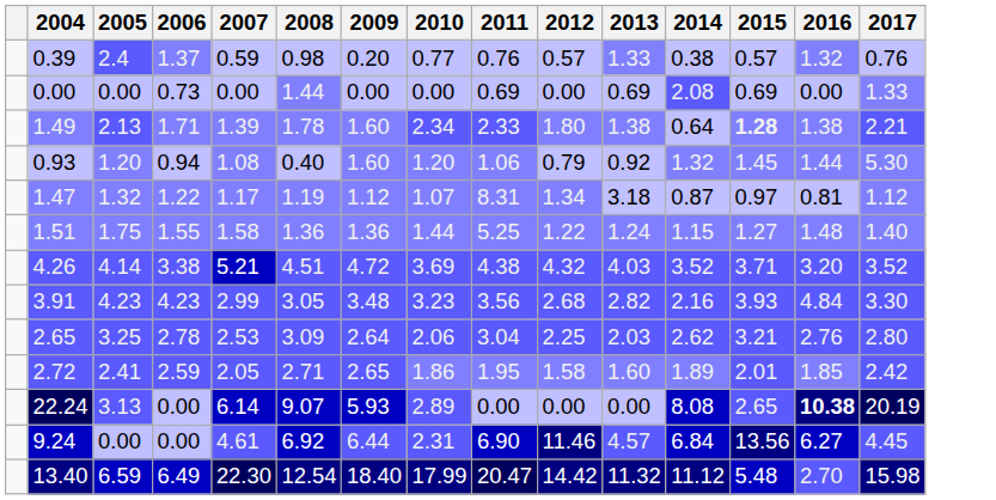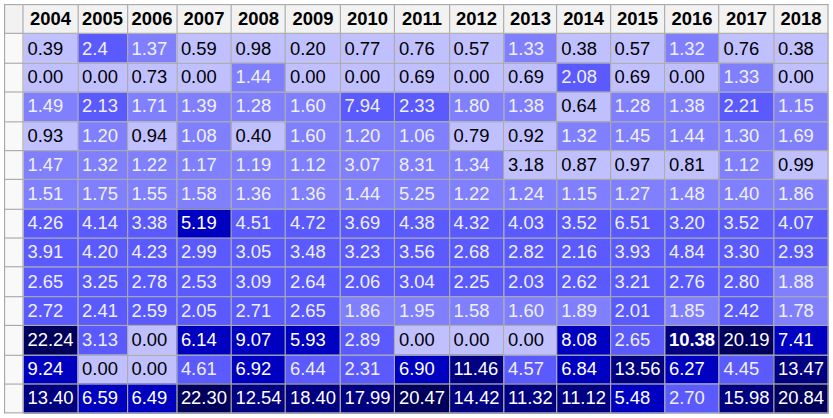 <table class="wikitable sortable sort-under mw-datatable" border=1>
 <tr>
 <th></th>
 <th class="sortable">2004</th>
 <th>2005</th>
 <th>2006</th>
 <th>2007</th>
 <th>2008</th>
 <th>2009</th>
 <th>2010</th>
 <th>2011</th>
 <th>2012</th>
 <th>2013</th>
 <th>2014</th>
 <th>2015</th>
 <th>2016</th>
 <th>2017</th>
+<th>2018</th>
 </tr>
 <tr>
 <td>  </td>
 <td style="background:#c0c0ff;">0.39</td>
 <td style="background:#5a5aff; color:#f0f0f0;">2.4</td>
 <td style="background:#8080ff; color:#f0f0f0;">1.37</td>
 <td style="background:#c0c0ff;">0.59</td>
 <td style="background:#c0c0ff;">0.98</td>
 <td style="background:#c0c0ff;">0.20</td>
 <td style="background:#c0c0ff;">0.77</td>
 <td style="background:#c0c0ff;">0.76</td>
 <td style="background:#c0c0ff;">0.57</td>
 <td style="background:#8080ff; color:#f0f0f0;">1.33</td>
 <td style="background:#c0c0ff;">0.38</td>
 <td style="background:#c0c0ff;">0.57</td>
 <td style="background:#8080ff; color:#f0f0f0;">1.32</td>
 <td style="background:#c0c0ff;">0.76</td>
+<td style="background:#c0c0ff;">0.38</td>
 </tr>
 <tr>
 <td>  </td>
 <td style="background:#c0c0ff;">0.00</td>
 <td style="background:#c0c0ff;">0.00</td>
 <td style="background:#c0c0ff;">0.73</td>
 <td style="background:#c0c0ff;">0.00</td>
 <td style="background:#8080ff; color:#f0f0f0;">1.44</td>
 <td style="background:#c0c0ff;">0.00</td>
 <td style="background:#c0c0ff;">0.00</td>
 <td style="background:#c0c0ff;">0.69</td>
 <td style="background:#c0c0ff;">0.00</td>
 <td style="background:#c0c0ff;">0.69</td>
 <td style="background:#5a5aff; color:#f0f0f0;">2.08</td>
 <td style="background:#c0c0ff;">0.69</td>
 <td style="background:#c0c0ff;">0.00</td>
 <td style="background:#8080ff; color:#f0f0f0;">1.33</td>
+<td style="background:#c0c0ff;">0.00</td>
 </tr>
 <tr>
 <td>  </td>
 <td style="background:#8080ff; color:#f0f0f0;">1.49</td>
 <td style="background:#5a5aff; color:#f0f0f0;">2.13</td>
 <td style="background:#8080ff; color:#f0f0f0;">1.71</td>
 <td style="background:#8080ff; color:#f0f0f0;">1.39</td>
-<td style="background:#8080ff; color:#f0f0f0;">1.78</td>
+<td style="background:#8080ff; color:#f0f0f0;">1.28</td>
 <td style="background:#8080ff; color:#f0f0f0;">1.60</td>
-<td style="background:#5a5aff; color:#f0f0f0;">2.34</td>
+<td style="background:#5a5aff; color:#f0f0f0;">7.94</td>
 <td style="background:#5a5aff; color:#f0f0f0;">2.33</td>
 <td style="background:#8080ff; color:#f0f0f0;">1.80</td>
 <td style="background:#8080ff; color:#f0f0f0;">1.38</td>
 <td style="background:#c0c0ff;">0.64</td>
-<td style="background:#8080ff; color:#f0f0f0;"><strong>1.28</strong></td>
+<td style="background:#8080ff; color:#f0f0f0;">1.28</td>
 <td style="background:#8080ff; color:#f0f0f0;">1.38</td>
 <td style="background:#5a5aff; color:#f0f0f0;">2.21</td>
+<td style="background:#8080ff; color:#f0f0f0;">1.15</td>
 </tr>
 <tr>
 <td>  </td>
 <td style="background:#c0c0ff;">0.93</td>
 <td style="background:#8080ff; color:#f0f0f0;">1.20</td>
 <td style="background:#c0c0ff;">0.94</td>
 <td style="background:#8080ff; color:#f0f0f0;">1.08</td>
 <td style="background:#c0c0ff;">0.40</td>
 <td style="background:#8080ff; color:#f0f0f0;">1.60</td>
 <td style="background:#8080ff; color:#f0f0f0;">1.20</td>
 <td style="background:#8080ff; color:#f0f0f0;">1.06</td>
 <td style="background:#c0c0ff;">0.79</td>
 <td style="background:#c0c0ff;">0.92</td>
 <td style="background:#8080ff; color:#f0f0f0;">1.32</td>
 <td style="background:#8080ff; color:#f0f0f0;">1.45</td>
 <td style="background:#8080ff; color:#f0f0f0;">1.44</td>
-<td style="background:#8080ff; color:#f0f0f0;">5.30</td>
+<td style="background:#8080ff; color:#f0f0f0;">1.30</td>
+<td style="background:#8080ff; color:#f0f0f0;">1.69</td>
 </tr>
 <tr>
 <td>  </td>
 <td style="background:#8080ff; color:#f0f0f0;">1.47</td>
 <td style="background:#8080ff; color:#f0f0f0;">1.32</td>
 <td style="background:#8080ff; color:#f0f0f0;">1.22</td>
 <td style="background:#8080ff; color:#f0f0f0;">1.17</td>
 <td style="background:#8080ff; color:#f0f0f0;">1.19</td>
 <td style="background:#8080ff; color:#f0f0f0;">1.12</td>
-<td style="background:#8080ff; color:#f0f0f0;">1.07</td>
+<td style="background:#8080ff; color:#f0f0f0;">3.07</td>
 <td style="background:#8080ff; color:#f0f0f0;">8.31</td>
 <td style="background:#8080ff; color:#f0f0f0;">1.34</td>
 <td style="background:#c0c0ff;">3.18</td>
 <td style="background:#c0c0ff;">0.87</td>
 <td style="background:#c0c0ff;">0.97</td>
 <td style="background:#c0c0ff;">0.81</td>
 <td style="background:#8080ff; color:#f0f0f0;">1.12</td>
+<td style="background:#c0c0ff;">0.99</td>
 </tr>
 <tr>
 <td>  </td>
 <td style="background:#8080ff; color:#f0f0f0;">1.51</td>
 <td style="background:#8080ff; color:#f0f0f0;">1.75</td>
 <td style="background:#8080ff; color:#f0f0f0;">1.55</td>
 <td style="background:#8080ff; color:#f0f0f0;">1.58</td>
 <td style="background:#8080ff; color:#f0f0f0;">1.36</td>
 <td style="background:#8080ff; color:#f0f0f0;">1.36</td>
 <td style="background:#8080ff; color:#f0f0f0;">1.44</td>
 <td style="background:#8080ff; color:#f0f0f0;">5.25</td>
 <td style="background:#8080ff; color:#f0f0f0;">1.22</td>
 <td style="background:#8080ff; color:#f0f0f0;">1.24</td>
 <td style="background:#8080ff; color:#f0f0f0;">1.15</td>
 <td style="background:#8080ff; color:#f0f0f0;">1.27</td>
 <td style="background:#8080ff; color:#f0f0f0;">1.48</td>
 <td style="background:#8080ff; color:#f0f0f0;">1.40</td>
+<td style="background:#8080ff; color:#f0f0f0;">1.86</td>
 </tr>
 <tr>
 <td>  </td>
 <td style="background:#5a5aff; color:#f0f0f0;">4.26</td>
 <td style="background:#5a5aff; color:#f0f0f0;">4.14</td>
 <td style="background:#5a5aff; color:#f0f0f0;">3.38</td>
-<td style="background:#0000c0; color:#fff;">5.21</td>
+<td style="background:#0000c0; color:#fff;">5.19</td>
 <td style="background:#5a5aff; color:#f0f0f0;">4.51</td>
 <td style="background:#5a5aff; color:#f0f0f0;">4.72</td>
 <td style="background:#5a5aff; color:#f0f0f0;">3.69</td>
 <td style="background:#5a5aff; color:#f0f0f0;">4.38</td>
 <td style="background:#5a5aff; color:#f0f0f0;">4.32</td>
 <td style="background:#5a5aff; color:#f0f0f0;">4.03</td>
 <td style="background:#5a5aff; color:#f0f0f0;">3.52</td>
-<td style="background:#5a5aff; color:#f0f0f0;">3.71</td>
+<td style="background:#5a5aff; color:#f0f0f0;">6.51</td>
 <td style="background:#5a5aff; color:#f0f0f0;">3.20</td>
 <td style="background:#5a5aff; color:#f0f0f0;">3.52</td>
+<td style="background:#5a5aff; color:#f0f0f0;">4.07</td>
 </tr>
 <tr>
 <td>  </td>
 <td style="background:#5a5aff; color:#f0f0f0;">3.91</td>
-<td style="background:#5a5aff; color:#f0f0f0;">4.23</td>
+<td style="background:#5a5aff; color:#f0f0f0;">4.20</td>
 <td style="background:#5a5aff; color:#f0f0f0;">4.23</td>
 <td style="background:#5a5aff; color:#f0f0f0;">2.99</td>
 <td style="background:#5a5aff; color:#f0f0f0;">3.05</td>
 <td style="background:#5a5aff; color:#f0f0f0;">3.48</td>
 <td style="background:#5a5aff; color:#f0f0f0;">3.23</td>
 <td style="background:#5a5aff; color:#f0f0f0;">3.56</td>
 <td style="background:#5a5aff; color:#f0f0f0;">2.68</td>
 <td style="background:#5a5aff; color:#f0f0f0;">2.82</td>
 <td style="background:#5a5aff; color:#f0f0f0;">2.16</td>
 <td style="background:#5a5aff; color:#f0f0f0;">3.93</td>
 <td style="background:#5a5aff; color:#f0f0f0;">4.84</td>
 <td style="background:#5a5aff; color:#f0f0f0;">3.30</td>
+<td style="background:#5a5aff; color:#f0f0f0;">2.93</td>
 </tr>
 <tr>
 <td>  </td>
 <td style="background:#5a5aff; color:#f0f0f0;">2.65</td>
 <td style="background:#5a5aff; color:#f0f0f0;">3.25</td>
 <td style="background:#5a5aff; color:#f0f0f0;">2.78</td>
 <td style="background:#5a5aff; color:#f0f0f0;">2.53</td>
 <td style="background:#5a5aff; color:#f0f0f0;">3.09</td>
 <td style="background:#5a5aff; color:#f0f0f0;">2.64</td>
 <td style="background:#5a5aff; color:#f0f0f0;">2.06</td>
 <td style="background:#5a5aff; color:#f0f0f0;">3.04</td>
 <td style="background:#5a5aff; color:#f0f0f0;">2.25</td>
 <td style="background:#5a5aff; color:#f0f0f0;">2.03</td>
 <td style="background:#5a5aff; color:#f0f0f0;">2.62</td>
 <td style="background:#5a5aff; color:#f0f0f0;">3.21</td>
 <td style="background:#5a5aff; color:#f0f0f0;">2.76</td>
 <td style="background:#5a5aff; color:#f0f0f0;">2.80</td>
+<td style="background:#8080ff; color:#f0f0f0;">1.88</td>
 </tr>
 <tr>
 <td>  </td>
 <td style="background:#5a5aff; color:#f0f0f0;">2.72</td>
 <td style="background:#5a5aff; color:#f0f0f0;">2.41</td>
 <td style="background:#5a5aff; color:#f0f0f0;">2.59</td>
 <td style="background:#5a5aff; color:#f0f0f0;">2.05</td>
 <td style="background:#5a5aff; color:#f0f0f0;">2.71</td>
 <td style="background:#5a5aff; color:#f0f0f0;">2.65</td>
 <td style="background:#8080ff; color:#f0f0f0;">1.86</td>
 <td style="background:#8080ff; color:#f0f0f0;">1.95</td>
 <td style="background:#8080ff; color:#f0f0f0;">1.58</td>
 <td style="background:#8080ff; color:#f0f0f0;">1.60</td>
 <td style="background:#8080ff; color:#f0f0f0;">1.89</td>
 <td style="background:#5a5aff; color:#f0f0f0;">2.01</td>
 <td style="background:#8080ff; color:#f0f0f0;">1.85</td>
 <td style="background:#5a5aff; color:#f0f0f0;">2.42</td>
+<td style="background:#8080ff; color:#f0f0f0;">1.78</td>
 </tr>
 <tr>
 <td>  </td>
 <td style="background:#00005c; color:#fff;">22.24</td>
 <td style="background:#5a5aff; color:#f0f0f0;">3.13</td>
 <td style="background:#c0c0ff;">0.00</td>
 <td style="background:#0000c0; color:#fff;">6.14</td>
 <td style="background:#0000c0; color:#fff;">9.07</td>
 <td style="background:#0000c0; color:#fff;">5.93</td>
 <td style="background:#5a5aff; color:#f0f0f0;">2.89</td>
 <td style="background:#c0c0ff;">0.00</td>
 <td style="background:#c0c0ff;">0.00</td>
 <td style="background:#c0c0ff;">0.00</td>
 <td style="background:#0000c0; color:#fff;">8.08</td>
 <td style="background:#5a5aff; color:#f0f0f0;">2.65</td>
 <td style="background:navy; color:#fff;"><strong>10.38</strong></td>
 <td style="background:#00005c; color:#fff;">20.19</td>
+<td style="background:#0000c0; color:#fff;">7.41</td>
 </tr>
 <tr>
 <td>  </td>
 <td style="background:#0000c0; color:#fff;">9.24</td>
 <td style="background:#c0c0ff;">0.00</td>
 <td style="background:#c0c0ff;">0.00</td>
 <td style="background:#5a5aff; color:#f0f0f0;">4.61</td>
 <td style="background:#0000c0; color:#fff;">6.92</td>
 <td style="background:#5a5aff; color:#f0f0f0;">6.44</td>
 <td style="background:#5a5aff; color:#f0f0f0;">2.31</td>
 <td style="background:#0000c0; color:#fff;">6.90</td>
 <td style="background:navy; color:#fff;">11.46</td>
 <td style="background:#5a5aff; color:#f0f0f0;">4.57</td>
 <td style="background:#0000c0; color:#fff;">6.84</td>
 <td style="background:navy; color:#fff;">13.56</td>
 <td style="background:#0000c0; color:#fff;">6.27</td>
 <td style="background:#5a5aff; color:#f0f0f0;">4.45</td>
+<td style="background:navy; color:#fff;">13.47</td>
 </tr>
 <tr>
 <td>  </td>
 <td style="background:navy; color:#fff;">13.40</td>
 <td style="background:#0000c0; color:#fff;">6.59</td>
 <td style="background:#0000c0; color:#fff;">6.49</td>
 <td style="background:#00005c; color:#fff;">22.30</td>
 <td style="background:navy; color:#fff;">12.54</td>
 <td style="background:navy; color:#fff;">18.40</td>
 <td style="background:navy; color:#fff;">17.99</td>
 <td style="background:#00005c; color:#fff;">20.47</td>
 <td style="background:navy; color:#fff;">14.42</td>
 <td style="background:navy; color:#fff;">11.32</td>
 <td style="background:navy; color:#fff;">11.12</td>
 <td style="background:#0000c0; color:#fff;">5.48</td>
 <td style="background:#5a5aff; color:#f0f0f0;">2.70</td>
 <td style="background:navy; color:#fff;">15.98</td>
+<td style="background:#00005c; color:#fff;">20.84</td>
 </tr>
 </table>
